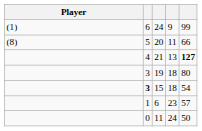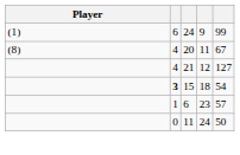 <table class="wikitable" style=font-size:90%>
 <tr>
 <th>Player</th>
 <th></th>
 <th></th>
 <th></th>
 <th></th>
 </tr>
 <tr>
 <td width="210"><strong></strong> (1)</td>
 <td>6</td>
 <td>24</td>
 <td>9</td>
 <td>99</td>
 </tr>
 <tr>
 <td><strong></strong> (8)</td>
-<td>5</td>
+<td>4</td>
 <td>20</td>
 <td>11</td>
-<td>66</td>
+<td>67</td>
 </tr>
 <tr>
 <td></td>
 <td>4</td>
 <td>21</td>
-<td>13</td>
-<td><strong>127</strong></td>
-</tr>
-<tr>
-<td></td>
-<td>3</td>
-<td>19</td>
-<td>18</td>
-<td>80</td>
+<td>12</td>
+<td>127</td>
 </tr>
 <tr>
 <td></td>
 <td><strong>3</strong></td>
 <td>15</td>
 <td>18</td>
 <td>54</td>
 </tr>
 <tr>
 <td></td>
 <td>1</td>
 <td>6</td>
 <td>23</td>
 <td>57</td>
 </tr>
 <tr>
 <td></td>
 <td>0</td>
 <td>11</td>
 <td>24</td>
 <td>50</td>
 </tr>
 </table>
